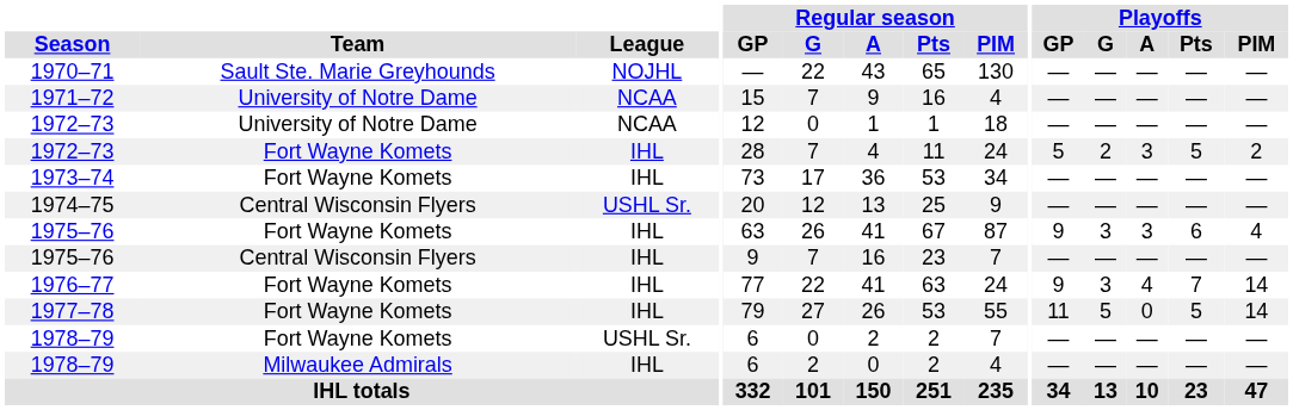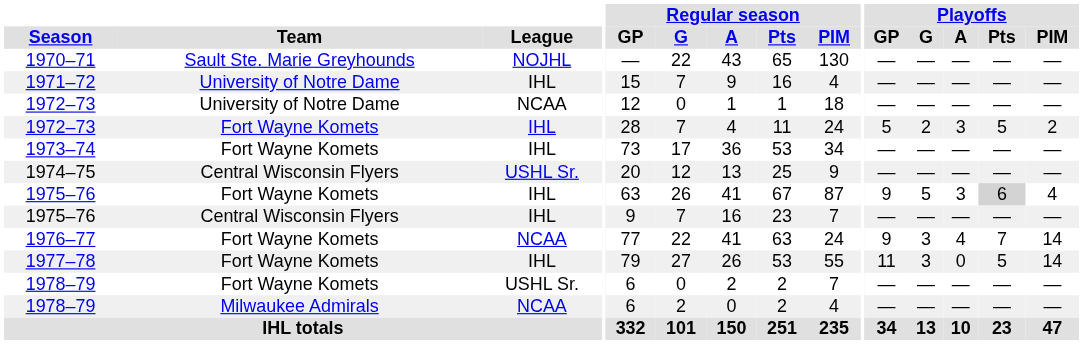 <table border="0" cellpadding="1" cellspacing="0" style="text-align:center; width:60em">
 <tr bgcolor="#e0e0e0">
 <th colspan="3" bgcolor="#ffffff"></th>
 <th rowspan="99" bgcolor="#ffffff"></th>
 <th colspan="5"><a href='#'>Regular season</a></th>
 <th rowspan="99" bgcolor="#ffffff"></th>
 <th colspan="5"><a href='#'>Playoffs</a></th>
 </tr>
 <tr bgcolor="#e0e0e0">
 <th><a href='#'>Season</a></th>
 <th>Team</th>
 <th>League</th>
 <th>GP</th>
 <th><a href='#'>G</a></th>
 <th><a href='#'>A</a></th>
 <th><a href='#'>Pts</a></th>
 <th><a href='#'>PIM</a></th>
 <th>GP</th>
 <th>G</th>
 <th>A</th>
 <th>Pts</th>
 <th>PIM</th>
 </tr>
 <tr>
 <td><a href='#'>1970–71</a></td>
 <td><a href='#'>Sault Ste. Marie Greyhounds</a></td>
 <td><a href='#'>NOJHL</a></td>
 <td>—</td>
 <td>22</td>
 <td>43</td>
 <td>65</td>
 <td>130</td>
 <td>—</td>
 <td>—</td>
 <td>—</td>
 <td>—</td>
 <td>—</td>
 </tr>
 <tr bgcolor="#f0f0f0">
 <td><a href='#'>1971–72</a></td>
 <td><a href='#'>University of Notre Dame</a></td>
-<td><a href='#'>NCAA</a></td>
+<td>IHL</td>
 <td>15</td>
 <td>7</td>
 <td>9</td>
 <td>16</td>
 <td>4</td>
 <td>—</td>
 <td>—</td>
 <td>—</td>
 <td>—</td>
 <td>—</td>
 </tr>
 <tr>
 <td><a href='#'>1972–73</a></td>
 <td>University of Notre Dame</td>
 <td>NCAA</td>
 <td>12</td>
 <td>0</td>
 <td>1</td>
 <td>1</td>
 <td>18</td>
 <td>—</td>
 <td>—</td>
 <td>—</td>
 <td>—</td>
 <td>—</td>
 </tr>
 <tr bgcolor="#f0f0f0">
 <td><a href='#'>1972–73</a></td>
 <td><a href='#'>Fort Wayne Komets</a></td>
 <td><a href='#'>IHL</a></td>
 <td>28</td>
 <td>7</td>
 <td>4</td>
 <td>11</td>
 <td>24</td>
 <td>5</td>
 <td>2</td>
 <td>3</td>
 <td>5</td>
 <td>2</td>
 </tr>
 <tr>
 <td><a href='#'>1973–74</a></td>
 <td>Fort Wayne Komets</td>
 <td>IHL</td>
 <td>73</td>
 <td>17</td>
 <td>36</td>
 <td>53</td>
 <td>34</td>
 <td>—</td>
 <td>—</td>
 <td>—</td>
 <td>—</td>
 <td>—</td>
 </tr>
 <tr bgcolor="#f0f0f0">
 <td>1974–75</td>
 <td>Central Wisconsin Flyers</td>
 <td><a href='#'>USHL Sr.</a></td>
 <td>20</td>
 <td>12</td>
 <td>13</td>
 <td>25</td>
 <td>9</td>
 <td>—</td>
 <td>—</td>
 <td>—</td>
 <td>—</td>
 <td>—</td>
 </tr>
 <tr>
 <td><a href='#'>1975–76</a></td>
 <td>Fort Wayne Komets</td>
 <td>IHL</td>
 <td>63</td>
 <td>26</td>
 <td>41</td>
 <td>67</td>
 <td>87</td>
 <td>9</td>
+<td>5</td>
 <td>3</td>
-<td>3</td>
-<td>6</td>
+<td style="background: lightgrey;">6</td>
 <td>4</td>
 </tr>
 <tr bgcolor="#f0f0f0">
 <td>1975–76</td>
 <td>Central Wisconsin Flyers</td>
 <td>IHL</td>
 <td>9</td>
 <td>7</td>
 <td>16</td>
 <td>23</td>
 <td>7</td>
 <td>—</td>
 <td>—</td>
 <td>—</td>
 <td>—</td>
 <td>—</td>
 </tr>
 <tr>
 <td><a href='#'>1976–77</a></td>
 <td>Fort Wayne Komets</td>
-<td>IHL</td>
+<td><a href='#'>NCAA</a></td>
 <td>77</td>
 <td>22</td>
 <td>41</td>
 <td>63</td>
 <td>24</td>
 <td>9</td>
 <td>3</td>
 <td>4</td>
 <td>7</td>
 <td>14</td>
 </tr>
 <tr bgcolor="#f0f0f0">
 <td><a href='#'>1977–78</a></td>
 <td>Fort Wayne Komets</td>
 <td>IHL</td>
 <td>79</td>
 <td>27</td>
 <td>26</td>
 <td>53</td>
 <td>55</td>
 <td>11</td>
-<td>5</td>
+<td>3</td>
 <td>0</td>
 <td>5</td>
 <td>14</td>
 </tr>
 <tr>
 <td><a href='#'>1978–79</a></td>
 <td>Fort Wayne Komets</td>
 <td>USHL Sr.</td>
 <td>6</td>
 <td>0</td>
 <td>2</td>
 <td>2</td>
 <td>7</td>
 <td>—</td>
 <td>—</td>
 <td>—</td>
 <td>—</td>
 <td>—</td>
 </tr>
 <tr bgcolor="#f0f0f0">
 <td><a href='#'>1978–79</a></td>
 <td><a href='#'>Milwaukee Admirals</a></td>
-<td>IHL</td>
+<td><a href='#'>NCAA</a></td>
 <td>6</td>
 <td>2</td>
 <td>0</td>
 <td>2</td>
 <td>4</td>
 <td>—</td>
 <td>—</td>
 <td>—</td>
 <td>—</td>
 <td>—</td>
 </tr>
 <tr>
 </tr>
 <tr ALIGN="center" bgcolor="#e0e0e0">
 <th colspan="3">IHL totals</th>
 <th ALIGN="center">332</th>
 <th ALIGN="center">101</th>
 <th ALIGN="center">150</th>
 <th ALIGN="center">251</th>
 <th ALIGN="center">235</th>
 <th ALIGN="center">34</th>
 <th ALIGN="center">13</th>
 <th ALIGN="center">10</th>
 <th ALIGN="center">23</th>
 <th ALIGN="center">47</th>
 </tr>
 </table>
